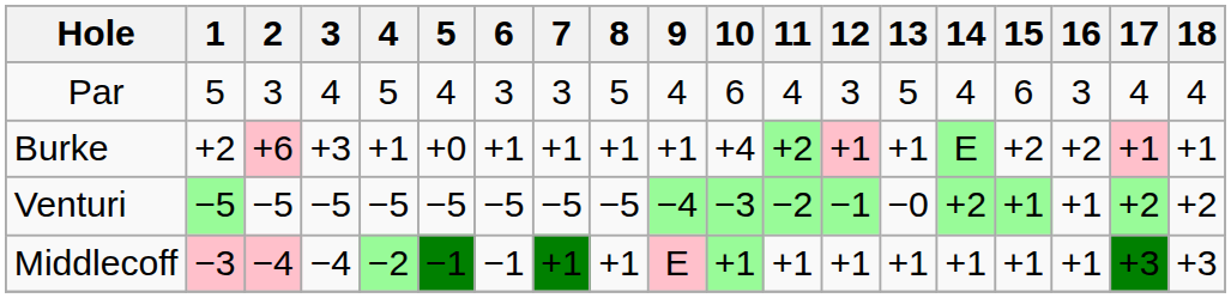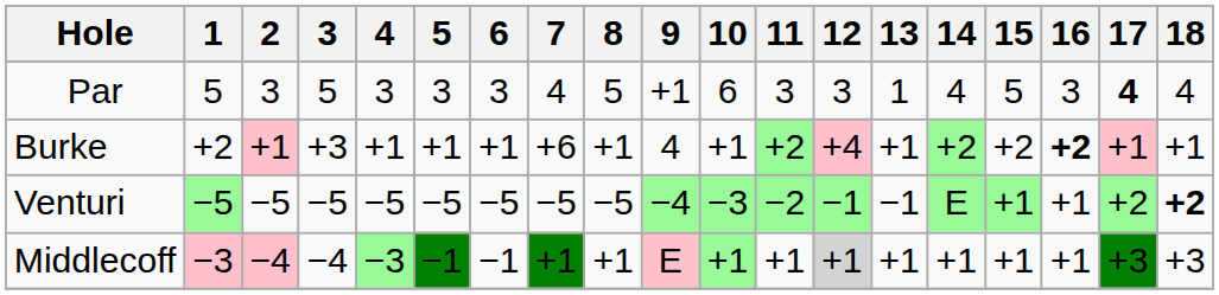 <table class="wikitable" style="text-align:center">
 <tr>
 <th>Hole</th>
 <th> 1 </th>
 <th> 2 </th>
 <th> 3 </th>
 <th> 4 </th>
 <th> 5 </th>
 <th> 6 </th>
 <th> 7 </th>
 <th> 8 </th>
 <th> 9 </th>
 <th>10</th>
 <th>11</th>
 <th>12</th>
 <th>13</th>
 <th>14</th>
 <th>15</th>
 <th>16</th>
 <th>17</th>
 <th>18</th>
 </tr>
 <tr>
 <td>Par</td>
 <td>5</td>
 <td>3</td>
+<td>5</td>
+<td>3</td>
+<td>3</td>
+<td>3</td>
 <td>4</td>
 <td>5</td>
-<td>4</td>
+<td>+1</td>
+<td>6</td>
 <td>3</td>
 <td>3</td>
+<td>1</td>
+<td>4</td>
 <td>5</td>
-<td>4</td>
-<td>6</td>
-<td>4</td>
 <td>3</td>
-<td>5</td>
-<td>4</td>
-<td>6</td>
-<td>3</td>
-<td>4</td>
+<td><strong>4</strong></td>
 <td>4</td>
 </tr>
 <tr>
 <td align=left> Burke</td>
 <td>+2</td>
-<td style="background: Pink;">+6</td>
+<td style="background: Pink;">+1</td>
 <td>+3</td>
-<td>+1</td>
-<td>+0</td>
 <td>+1</td>
 <td>+1</td>
 <td>+1</td>
+<td>+6</td>
 <td>+1</td>
-<td>+4</td>
+<td>4</td>
+<td>+1</td>
 <td style="background: PaleGreen;">+2</td>
-<td style="background: Pink;">+1</td>
+<td style="background: Pink;">+4</td>
 <td>+1</td>
-<td style="background: PaleGreen;">E</td>
+<td style="background: PaleGreen;">+2</td>
 <td>+2</td>
-<td>+2</td>
+<td><strong>+2</strong></td>
 <td style="background: Pink;">+1</td>
 <td>+1</td>
 </tr>
 <tr>
 <td align=left> Venturi</td>
 <td style="background: PaleGreen;">−5</td>
 <td>−5</td>
 <td>−5</td>
 <td>−5</td>
 <td>−5</td>
 <td>−5</td>
 <td>−5</td>
 <td>−5</td>
 <td style="background: PaleGreen;">−4</td>
 <td style="background: PaleGreen;">−3</td>
 <td style="background: PaleGreen;">−2</td>
 <td style="background: PaleGreen;">−1</td>
-<td>−0</td>
-<td style="background: PaleGreen;">+2</td>
+<td>−1</td>
+<td style="background: PaleGreen;">E</td>
 <td style="background: PaleGreen;">+1</td>
 <td>+1</td>
 <td style="background: PaleGreen;">+2</td>
-<td>+2</td>
+<td><strong>+2</strong></td>
 </tr>
 <tr>
 <td align=left> Middlecoff</td>
 <td style="background: Pink;">−3</td>
 <td style="background: Pink;">−4</td>
 <td>−4</td>
-<td style="background: PaleGreen;">−2</td>
+<td style="background: PaleGreen;">−3</td>
 <td style="background: Green;">−1</td>
 <td>−1</td>
 <td style="background: Green;">+1</td>
 <td>+1</td>
 <td style="background: Pink;">E</td>
 <td style="background: PaleGreen;">+1</td>
 <td>+1</td>
-<td>+1</td>
+<td style="background: lightgrey;">+1</td>
 <td>+1</td>
 <td>+1</td>
 <td>+1</td>
 <td>+1</td>
 <td style="background: Green;">+3</td>
 <td>+3</td>
 </tr>
 <tr>
 </tr>
 </table>
